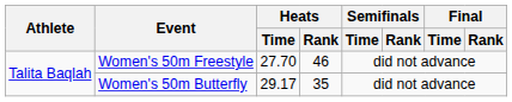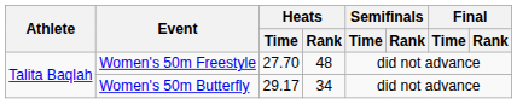 <table class=wikitable style="font-size:90%">
 <tr>
 <th rowspan="2">Athlete</th>
 <th rowspan="2">Event</th>
 <th colspan="2">Heats</th>
 <th colspan="2">Semifinals</th>
 <th colspan="2">Final</th>
 </tr>
 <tr>
 <th>Time</th>
 <th>Rank</th>
 <th>Time</th>
 <th>Rank</th>
 <th>Time</th>
 <th>Rank</th>
 </tr>
 <tr>
 <td rowspan="2"><a href='#'>Talita Baqlah</a></td>
 <td><a href='#'>Women's 50m Freestyle</a></td>
 <td align=center>27.70</td>
-<td align=center>46</td>
+<td align=center>48</td>
 <td align=center colspan=4>did not advance</td>
 </tr>
 <tr>
 <td><a href='#'>Women's 50m Butterfly</a></td>
 <td align=center>29.17</td>
-<td align=center>35</td>
+<td align=center>34</td>
 <td align=center colspan=4>did not advance</td>
 </tr>
 </table>
